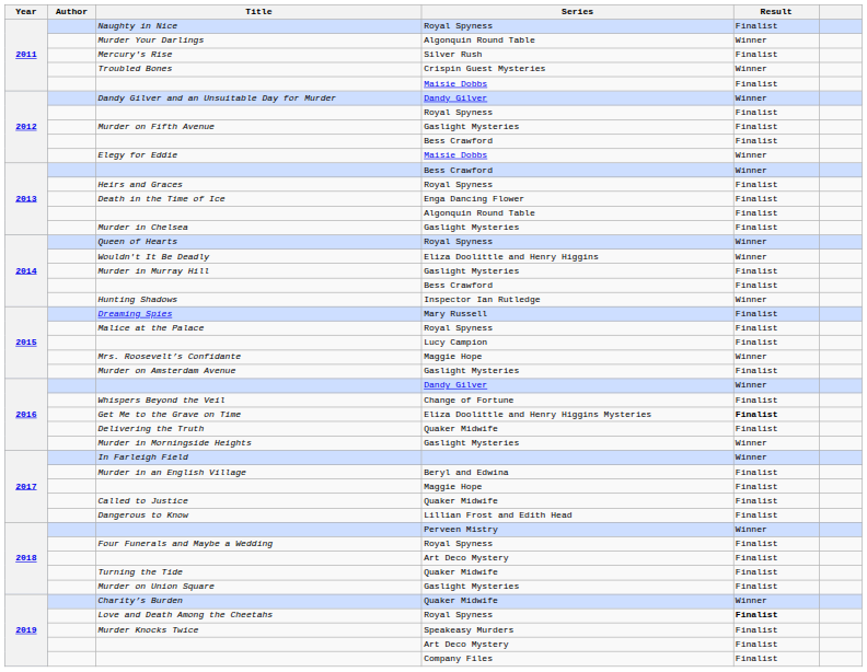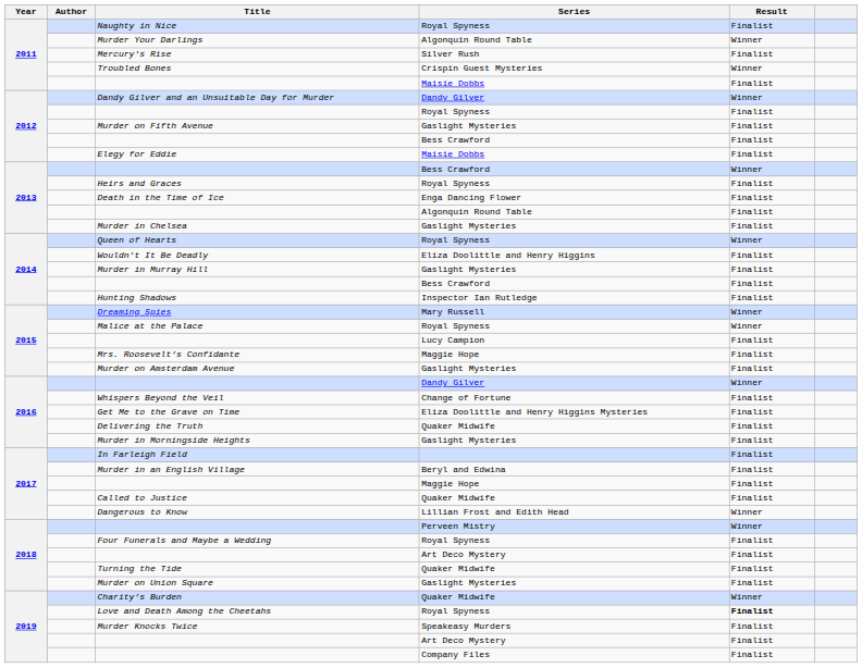 <table class="wikitable sortable mw-collapsible" style="width:100%">
 <tr>
 <th scope="col" width="5%">Year</th>
 <th>Author</th>
 <th>Title</th>
 <th>Series</th>
 <th scope="col" width="10%">Result</th>
 <th scope="col" width="5%"></th>
 </tr>
 <tr style="background:#cddeff">
 <th rowspan="5"><a href='#'> 2011</a></th>
 <td></td>
 <td><em>Naughty in Nice</em></td>
 <td>Royal Spyness</td>
 <td>Finalist</td>
 <td></td>
 </tr>
 <tr>
 <td></td>
 <td><em>Murder Your Darlings</em></td>
 <td>Algonquin Round Table</td>
 <td>Winner</td>
 <td></td>
 </tr>
 <tr>
 <td></td>
 <td><em>Mercury's Rise</em></td>
 <td>Silver Rush</td>
 <td>Finalist</td>
 <td></td>
 </tr>
 <tr>
 <td></td>
 <td><em>Troubled Bones</em></td>
 <td>Crispin Guest Mysteries</td>
 <td>Winner</td>
 <td></td>
 </tr>
 <tr>
 <td></td>
 <td><em></em></td>
 <td><a href='#'>Maisie Dobbs</a></td>
 <td>Finalist</td>
 <td></td>
 </tr>
 <tr style="background:#cddeff">
 <th rowspan="5"><a href='#'> 2012</a></th>
 <td></td>
 <td><em>Dandy Gilver and an Unsuitable Day for Murder</em></td>
 <td><a href='#'>Dandy Gilver</a></td>
 <td>Winner</td>
 <td></td>
 </tr>
 <tr>
 <td></td>
 <td><em></em></td>
 <td>Royal Spyness</td>
 <td>Finalist</td>
 <td></td>
 </tr>
 <tr>
 <td></td>
 <td><em>Murder on Fifth Avenue</em></td>
 <td>Gaslight Mysteries</td>
 <td>Finalist</td>
 <td></td>
 </tr>
 <tr>
 <td></td>
 <td><em></em></td>
 <td>Bess Crawford</td>
 <td>Finalist</td>
 <td></td>
 </tr>
 <tr>
 <td></td>
 <td><em>Elegy for Eddie</em></td>
 <td><a href='#'>Maisie Dobbs</a></td>
-<td>Winner</td>
+<td>Finalist</td>
 <td></td>
 </tr>
 <tr style="background:#cddeff">
 <th rowspan="5"><a href='#'> 2013</a></th>
 <td></td>
 <td><em></em></td>
 <td>Bess Crawford</td>
 <td>Winner</td>
 <td></td>
 </tr>
 <tr>
 <td></td>
 <td><em>Heirs and Graces</em></td>
 <td>Royal Spyness</td>
 <td>Finalist</td>
 <td></td>
 </tr>
 <tr>
 <td></td>
 <td><em>Death in the Time of Ice</em></td>
 <td>Enga Dancing Flower</td>
 <td>Finalist</td>
 <td></td>
 </tr>
 <tr>
 <td></td>
 <td><em></em></td>
 <td>Algonquin Round Table</td>
 <td>Finalist</td>
 <td></td>
 </tr>
 <tr>
 <td></td>
 <td><em>Murder in Chelsea</em></td>
 <td>Gaslight Mysteries</td>
 <td>Finalist</td>
 <td></td>
 </tr>
 <tr style="background:#cddeff">
 <th rowspan="5"><a href='#'> 2014</a></th>
 <td></td>
 <td><em>Queen of Hearts</em></td>
 <td>Royal Spyness</td>
 <td>Winner</td>
 <td></td>
 </tr>
 <tr>
 <td></td>
 <td><em>Wouldn't It Be Deadly</em></td>
 <td>Eliza Doolittle and Henry Higgins</td>
-<td>Winner</td>
+<td>Finalist</td>
 <td></td>
 </tr>
 <tr>
 <td></td>
 <td><em>Murder in Murray Hill</em></td>
 <td>Gaslight Mysteries</td>
 <td>Finalist</td>
 <td></td>
 </tr>
 <tr>
 <td></td>
 <td><em></em></td>
 <td>Bess Crawford</td>
 <td>Finalist</td>
 <td></td>
 </tr>
 <tr>
 <td></td>
 <td><em>Hunting Shadows</em></td>
 <td>Inspector Ian Rutledge</td>
-<td>Winner</td>
+<td>Finalist</td>
 <td></td>
 </tr>
 <tr style="background:#cddeff">
 <th rowspan="5"><a href='#'> 2015</a></th>
 <td></td>
 <td><em><a href='#'>Dreaming Spies</a></em></td>
 <td>Mary Russell</td>
-<td>Finalist</td>
+<td>Winner</td>
 <td></td>
 </tr>
 <tr>
 <td></td>
 <td><em>Malice at the Palace</em></td>
 <td>Royal Spyness</td>
-<td>Finalist</td>
+<td>Winner</td>
 <td></td>
 </tr>
 <tr>
 <td></td>
 <td><em></em></td>
 <td>Lucy Campion</td>
 <td>Finalist</td>
 <td></td>
 </tr>
 <tr>
 <td></td>
 <td><em>Mrs. Roosevelt’s Confidante</em></td>
 <td>Maggie Hope</td>
-<td>Winner</td>
+<td>Finalist</td>
 <td></td>
 </tr>
 <tr>
 <td></td>
 <td><em>Murder on Amsterdam Avenue</em></td>
 <td>Gaslight Mysteries</td>
 <td>Finalist</td>
 <td></td>
 </tr>
 <tr style="background:#cddeff">
 <th rowspan="5"><a href='#'> 2016</a></th>
 <td></td>
 <td><em></em></td>
 <td><a href='#'>Dandy Gilver</a></td>
 <td>Winner</td>
 <td></td>
 </tr>
 <tr>
 <td></td>
 <td><em>Whispers Beyond the Veil</em></td>
 <td>Change of Fortune</td>
 <td>Finalist</td>
 <td></td>
 </tr>
 <tr>
 <td></td>
 <td><em>Get Me to the Grave on Time</em></td>
 <td>Eliza Doolittle and Henry Higgins Mysteries</td>
-<td><strong>Finalist</strong></td>
+<td>Finalist</td>
 <td></td>
 </tr>
 <tr>
 <td></td>
 <td><em>Delivering the Truth</em></td>
 <td>Quaker Midwife</td>
 <td>Finalist</td>
 <td></td>
 </tr>
 <tr>
 <td></td>
 <td><em>Murder in Morningside Heights</em></td>
 <td>Gaslight Mysteries</td>
-<td>Winner</td>
+<td>Finalist</td>
 <td></td>
 </tr>
 <tr style="background:#cddeff">
 <th rowspan="5"><a href='#'> 2017</a></th>
 <td></td>
 <td><em>In Farleigh Field</em></td>
 <td></td>
-<td>Winner</td>
+<td>Finalist</td>
 <td></td>
 </tr>
 <tr>
 <td></td>
 <td><em>Murder in an English Village</em></td>
 <td>Beryl and Edwina</td>
 <td>Finalist</td>
 <td></td>
 </tr>
 <tr>
 <td></td>
 <td><em></em></td>
 <td>Maggie Hope</td>
 <td>Finalist</td>
 <td></td>
 </tr>
 <tr>
 <td></td>
 <td><em>Called to Justice</em></td>
 <td>Quaker Midwife</td>
 <td>Finalist</td>
 <td></td>
 </tr>
 <tr>
 <td></td>
 <td><em>Dangerous to Know</em></td>
 <td>Lillian Frost and Edith Head</td>
-<td>Finalist</td>
+<td>Winner</td>
 <td></td>
 </tr>
 <tr style="background:#cddeff">
 <th rowspan="5"><a href='#'> 2018</a></th>
 <td></td>
 <td><em></em></td>
 <td>Perveen Mistry</td>
 <td>Winner</td>
 <td></td>
 </tr>
 <tr>
 <td></td>
 <td><em>Four Funerals and Maybe a Wedding</em></td>
 <td>Royal Spyness</td>
 <td>Finalist</td>
 <td></td>
 </tr>
 <tr>
 <td></td>
 <td><em></em></td>
 <td>Art Deco Mystery</td>
 <td>Finalist</td>
 <td></td>
 </tr>
 <tr>
 <td></td>
 <td><em>Turning the Tide</em></td>
 <td>Quaker Midwife</td>
 <td>Finalist</td>
 <td></td>
 </tr>
 <tr>
 <td></td>
 <td><em>Murder on Union Square</em></td>
 <td>Gaslight Mysteries</td>
 <td>Finalist</td>
 <td></td>
 </tr>
 <tr style="background:#cddeff">
 <th rowspan="5"><a href='#'> 2019</a></th>
 <td></td>
 <td><em>Charity’s Burden</em></td>
 <td>Quaker Midwife</td>
 <td>Winner</td>
 <td></td>
 </tr>
 <tr>
 <td></td>
 <td><em>Love and Death Among the Cheetahs</em></td>
 <td>Royal Spyness</td>
 <td><strong>Finalist</strong></td>
 <td></td>
 </tr>
 <tr>
 <td></td>
 <td><em>Murder Knocks Twice</em></td>
 <td>Speakeasy Murders</td>
 <td>Finalist</td>
 <td></td>
 </tr>
 <tr>
 <td></td>
 <td><em></em></td>
 <td>Art Deco Mystery</td>
 <td>Finalist</td>
 <td></td>
 </tr>
 <tr>
 <td></td>
 <td><em></em></td>
 <td>Company Files</td>
 <td>Finalist</td>
 <td></td>
 </tr>
 </table>
